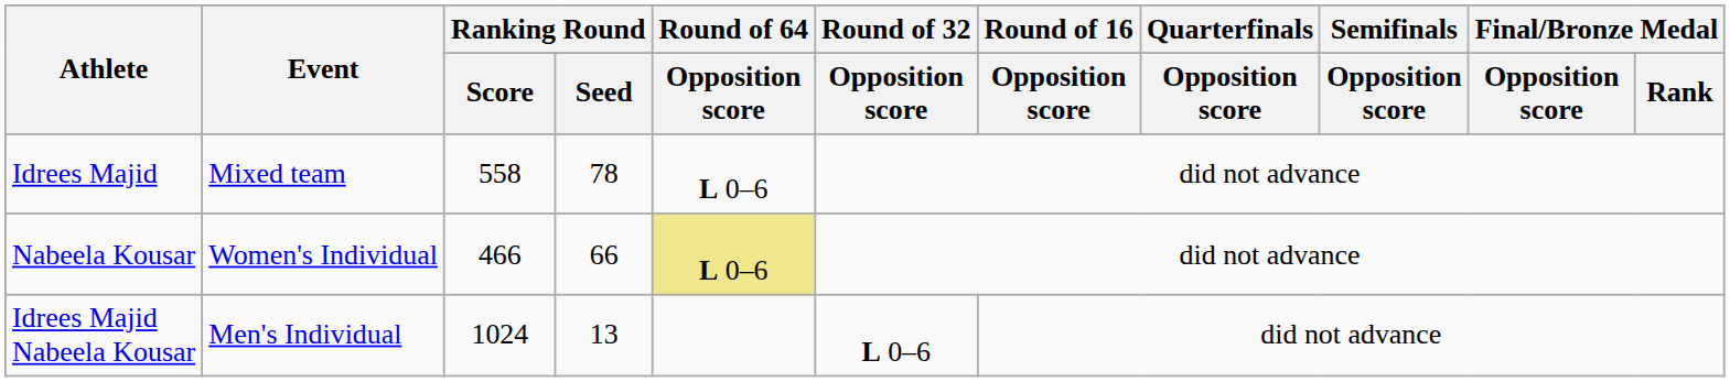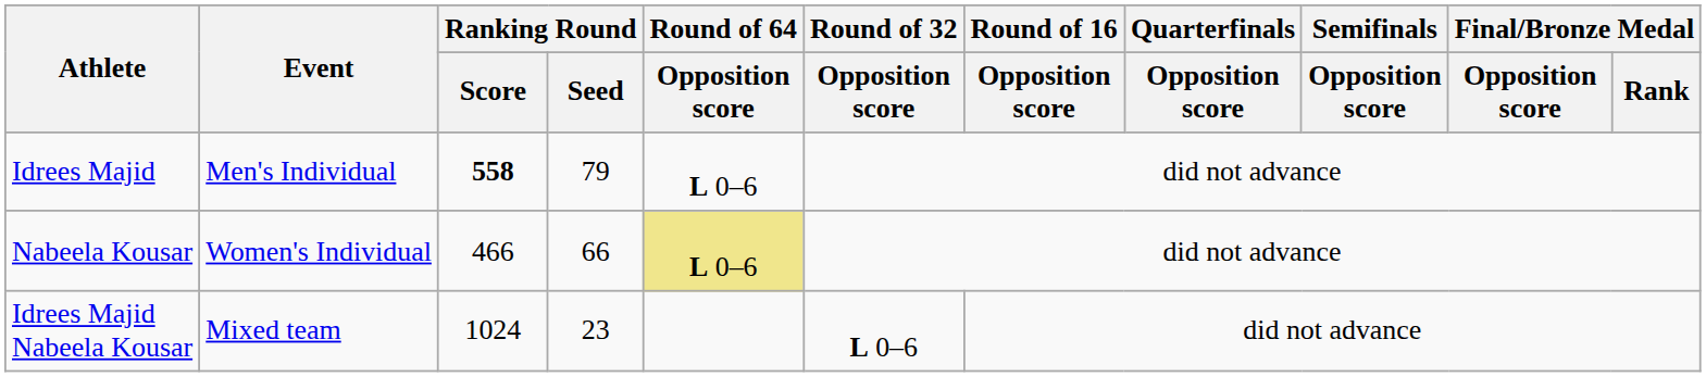 <table class=wikitable style="text-align:center; font-size:90%">
 <tr>
 <th rowspan="2">Athlete</th>
 <th rowspan="2">Event</th>
 <th colspan="2">Ranking Round</th>
 <th>Round of 64</th>
 <th>Round of 32</th>
 <th>Round of 16</th>
 <th>Quarterfinals</th>
 <th>Semifinals</th>
 <th colspan="2">Final/Bronze Medal</th>
 </tr>
 <tr>
 <th>Score</th>
 <th>Seed</th>
 <th>Opposition<br> score</th>
 <th>Opposition<br> score</th>
 <th>Opposition<br> score</th>
 <th>Opposition<br> score</th>
 <th>Opposition<br> score</th>
 <th>Opposition<br> score</th>
 <th>Rank</th>
 </tr>
 <tr>
 <td align=left><a href='#'>Idrees Majid</a></td>
-<td style="text-align:left;" rowspan="1"><a href='#'>Mixed team</a></td>
-<td>558</td>
-<td>78</td>
+<td style="text-align:left;" rowspan="1"><a href='#'>Men's Individual</a></td>
+<td><strong>558</strong></td>
+<td>79</td>
 <td><br><strong>L</strong> 0–6</td>
 <td colspan="6">did not advance</td>
 </tr>
 <tr>
 <td align=left><a href='#'>Nabeela Kousar</a></td>
 <td style="text-align:left;" rowspan="1"><a href='#'>Women's Individual</a></td>
 <td>466</td>
 <td>66</td>
 <td style="background: khaki;"><br><strong>L</strong> 0–6</td>
 <td colspan="6">did not advance</td>
 </tr>
 <tr>
 <td align=left><a href='#'>Idrees Majid</a><br><a href='#'>Nabeela Kousar</a></td>
-<td style="text-align:left;" rowspan="1"><a href='#'>Men's Individual</a></td>
+<td style="text-align:left;" rowspan="1"><a href='#'>Mixed team</a></td>
 <td>1024</td>
-<td>13</td>
+<td>23</td>
 <td></td>
 <td><br><strong>L</strong> 0–6</td>
 <td colspan="5">did not advance</td>
 </tr>
 </table>
